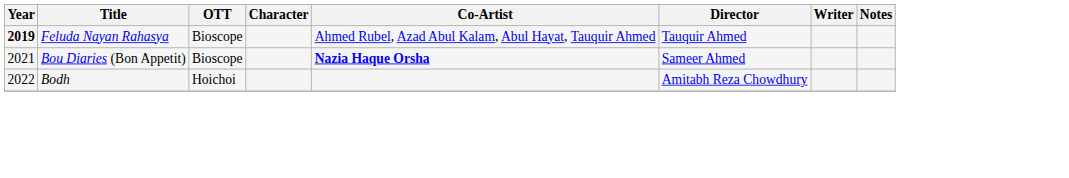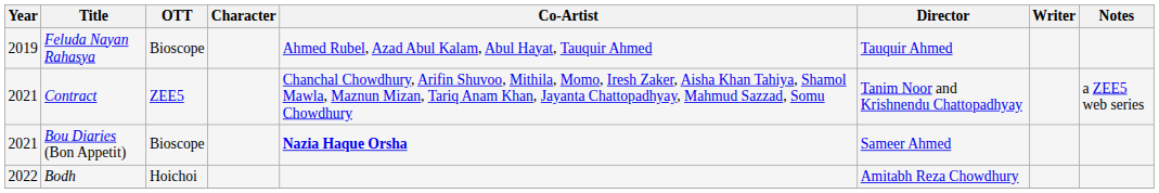 <table class="wikitable sortable" style="background:#F5F5F5;">
 <tr>
 <th>Year</th>
 <th>Title</th>
 <th>OTT</th>
 <th>Character</th>
 <th>Co-Artist</th>
 <th>Director</th>
 <th>Writer</th>
 <th>Notes</th>
 </tr>
 <tr>
-<td><strong>2019</strong></td>
+<td>2019</td>
 <td><em><a href='#'>Feluda Nayan Rahasya</a></em></td>
 <td>Bioscope</td>
 <td></td>
 <td><a href='#'>Ahmed Rubel</a>, <a href='#'>Azad Abul Kalam</a>, <a href='#'>Abul Hayat</a>, <a href='#'>Tauquir Ahmed</a></td>
 <td><a href='#'>Tauquir Ahmed</a></td>
 <td></td>
 <td></td>
+</tr>
+<tr>
+<td>2021</td>
+<td><em><a href='#'>Contract</a></em></td>
+<td><a href='#'>ZEE5</a></td>
+<td></td>
+<td><a href='#'>Chanchal Chowdhury</a>, <a href='#'>Arifin Shuvoo</a>, <a href='#'>Mithila</a>, <a href='#'>Momo</a>, <a href='#'>Iresh Zaker</a>, <a href='#'>Aisha Khan Tahiya</a>, <a href='#'>Shamol Mawla</a>, <a href='#'>Maznun Mizan</a>, <a href='#'>Tariq Anam Khan</a>, <a href='#'>Jayanta Chattopadhyay</a>, <a href='#'>Mahmud Sazzad</a>, <a href='#'>Somu Chowdhury</a></td>
+<td><a href='#'>Tanim Noor</a> and <a href='#'>Krishnendu Chattopadhyay</a></td>
+<td></td>
+<td>a <a href='#'>ZEE5</a> web series</td>
 </tr>
 <tr>
 <td>2021</td>
 <td><em><a href='#'>Bou Diaries</a></em> (Bon Appetit)</td>
 <td>Bioscope</td>
 <td></td>
 <td><strong><a href='#'>Nazia Haque Orsha</a></strong></td>
 <td><a href='#'>Sameer Ahmed</a></td>
 <td></td>
 <td></td>
 </tr>
 <tr>
 <td>2022</td>
 <td><em>Bodh</em></td>
 <td>Hoichoi</td>
 <td></td>
 <td></td>
 <td><a href='#'>Amitabh Reza Chowdhury</a></td>
 <td></td>
 <td></td>
 </tr>
 <tr>
 </tr>
 </table>
